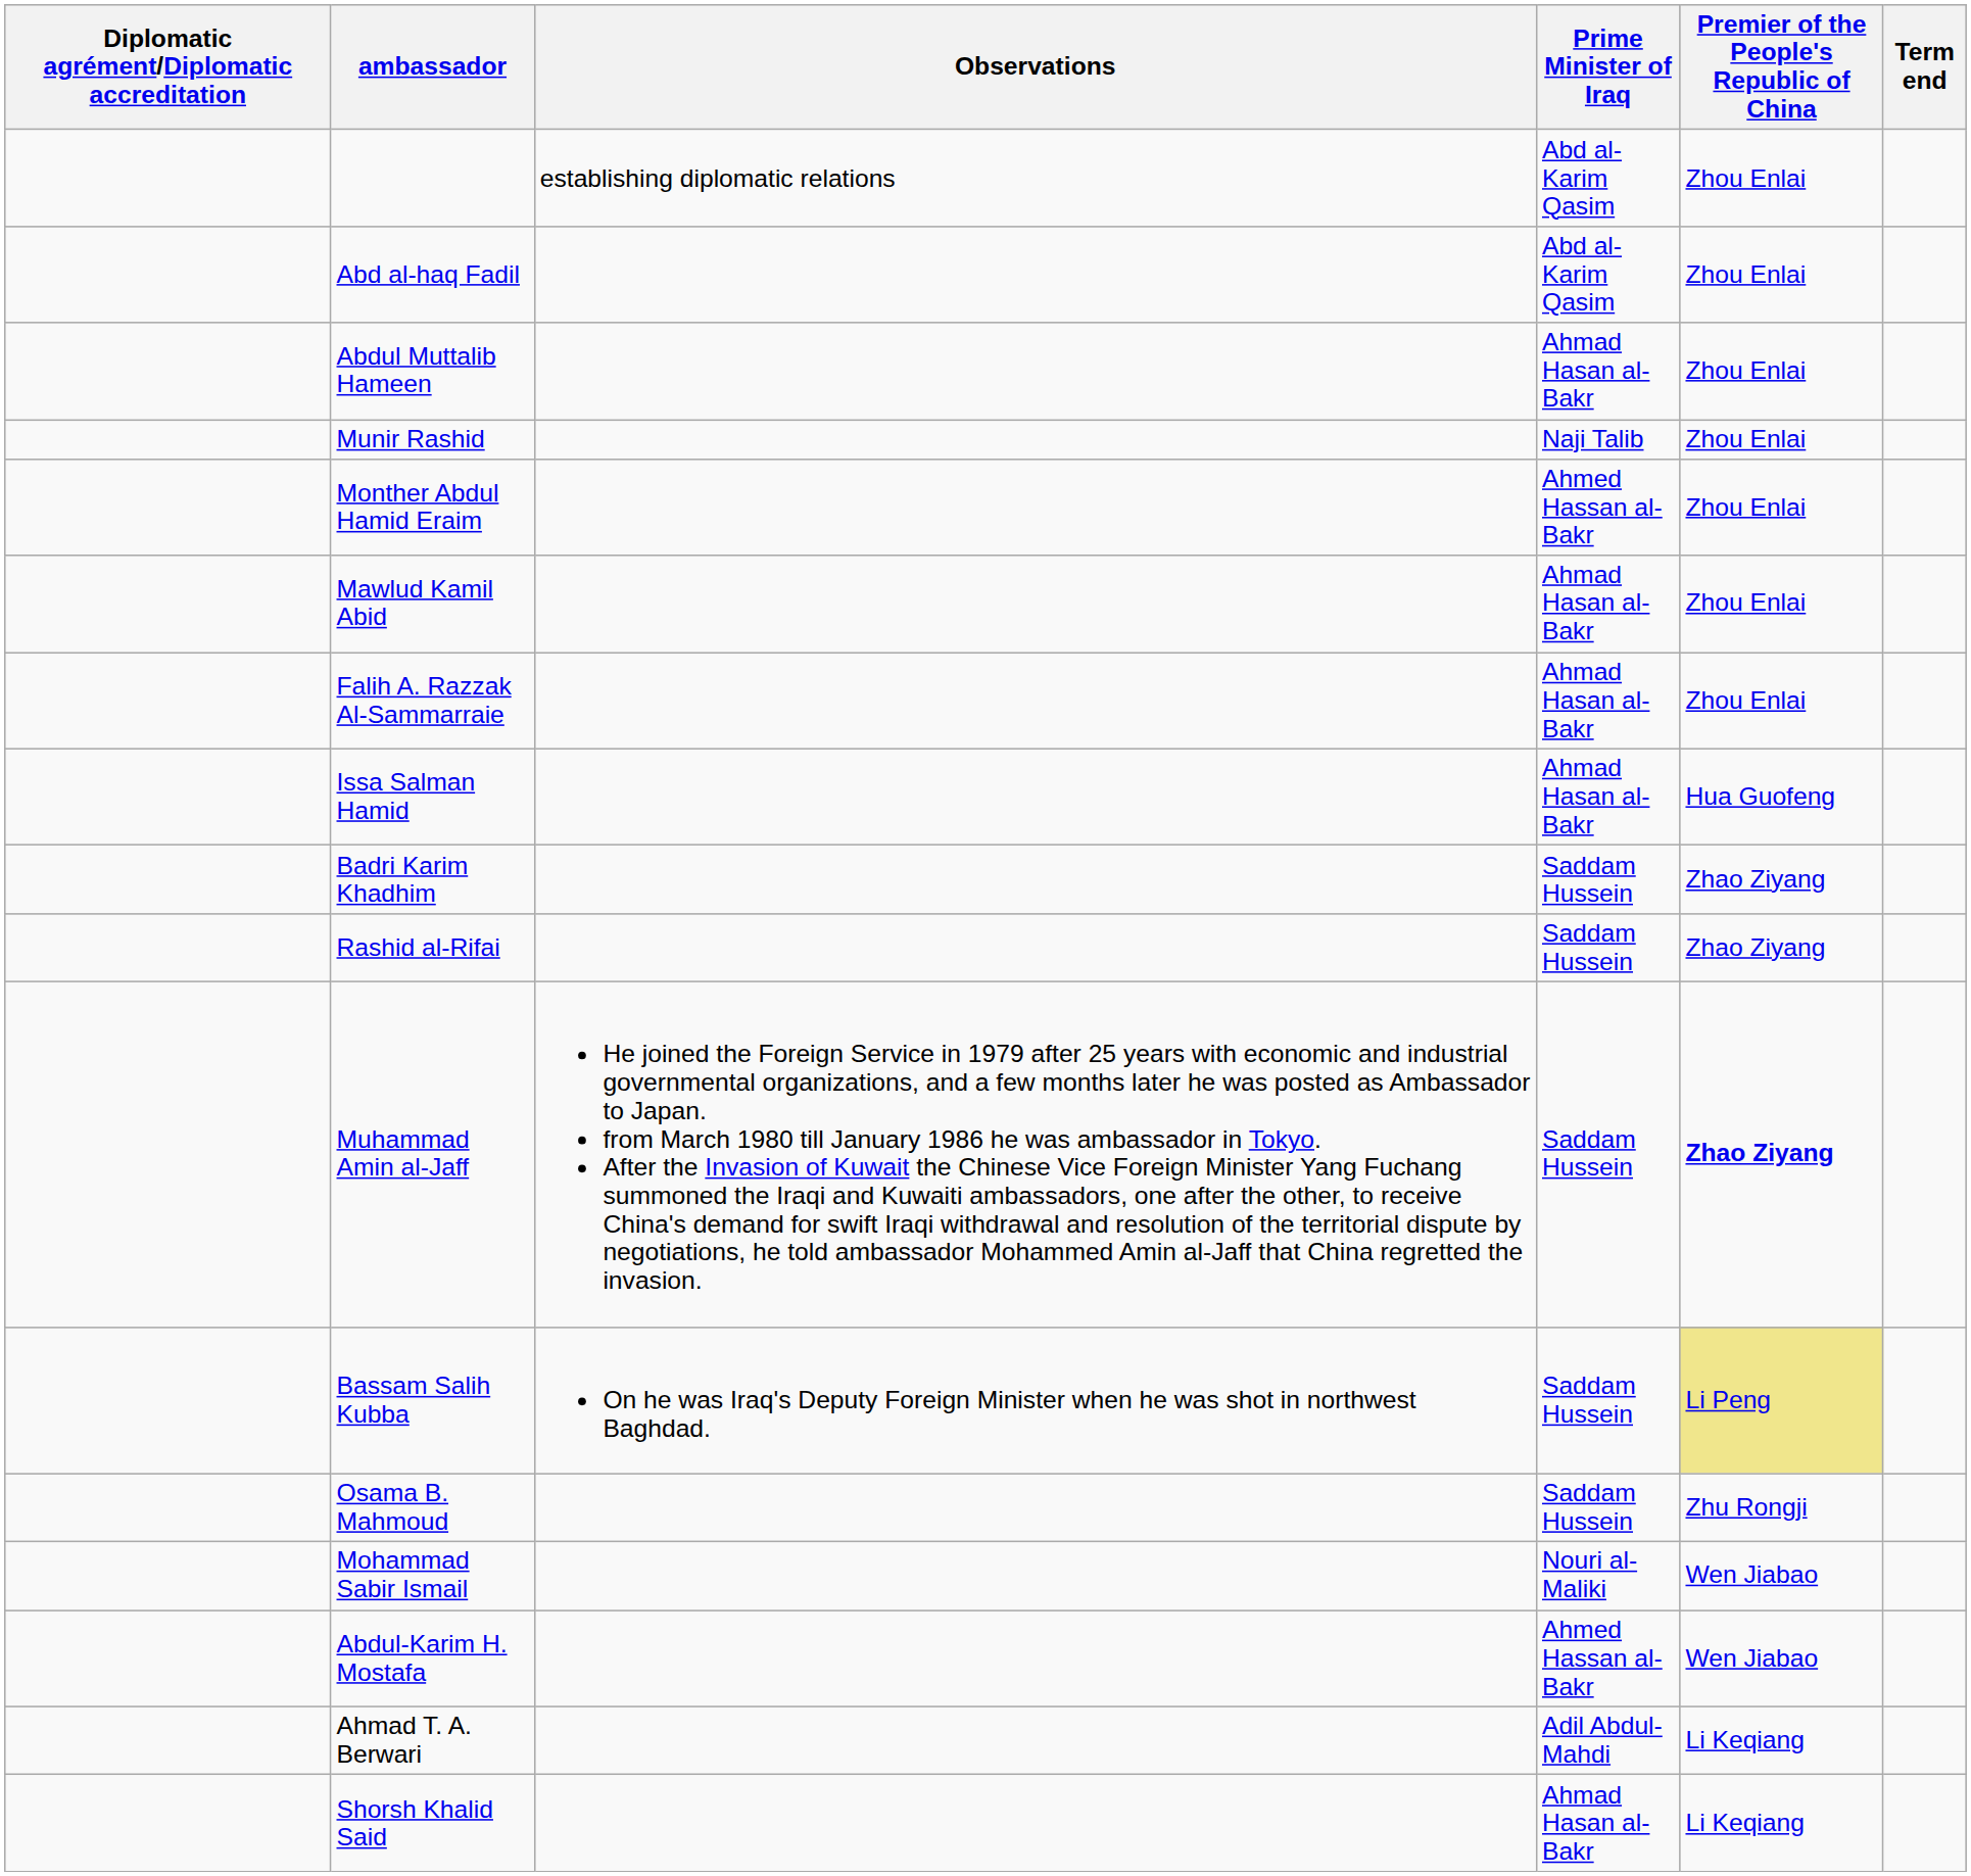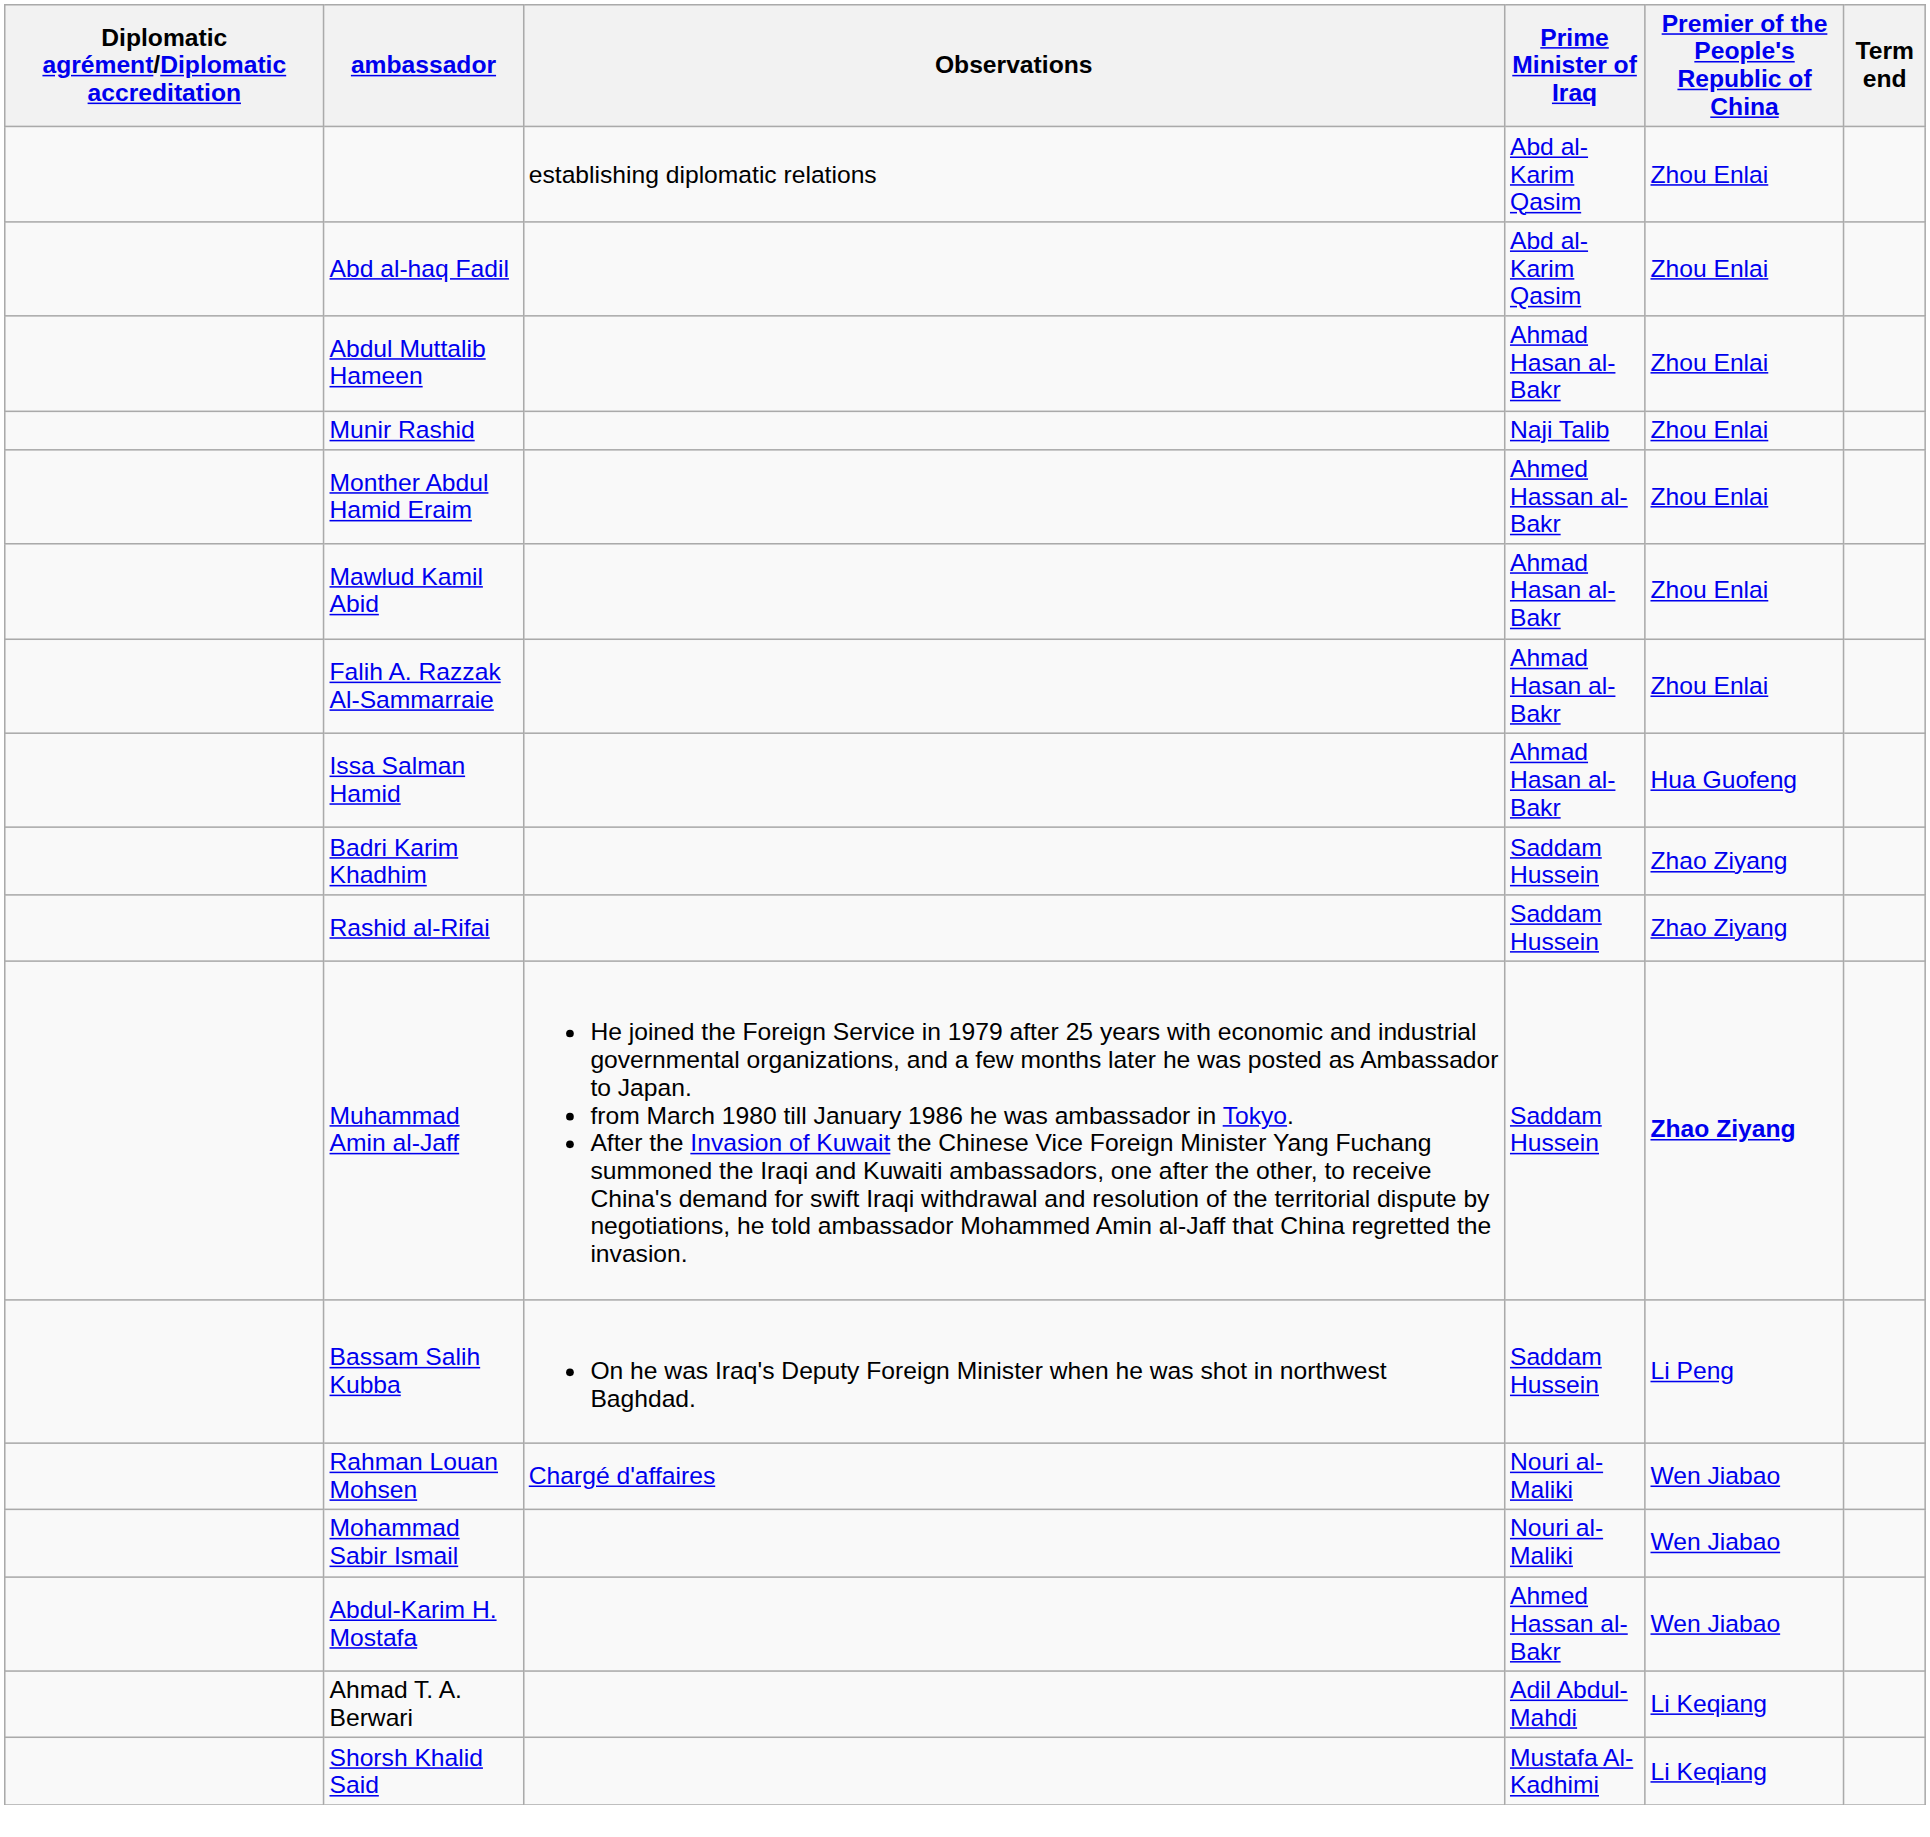 <table class="wikitable sortable">
 <tr>
 <th>Diplomatic <a href='#'>agrément</a>/<a href='#'>Diplomatic accreditation</a></th>
 <th><a href='#'>ambassador</a></th>
 <th>Observations</th>
 <th><a href='#'>Prime Minister of Iraq</a></th>
 <th><a href='#'>Premier of the People's Republic of China</a></th>
 <th>Term end</th>
 </tr>
 <tr>
 <td></td>
 <td></td>
 <td>establishing diplomatic relations</td>
 <td><a href='#'>Abd al-Karim Qasim</a></td>
 <td><a href='#'>Zhou Enlai</a></td>
 <td></td>
 </tr>
 <tr>
 <td></td>
 <td><a href='#'>Abd al-haq Fadil</a></td>
 <td></td>
 <td><a href='#'>Abd al-Karim Qasim</a></td>
 <td><a href='#'>Zhou Enlai</a></td>
 <td></td>
 </tr>
 <tr>
 <td></td>
 <td><a href='#'>Abdul Muttalib Hameen</a></td>
 <td></td>
 <td><a href='#'>Ahmad Hasan al-Bakr</a></td>
 <td><a href='#'>Zhou Enlai</a></td>
 <td></td>
 </tr>
 <tr>
 <td></td>
 <td><a href='#'>Munir Rashid</a></td>
 <td></td>
 <td><a href='#'>Naji Talib</a></td>
 <td><a href='#'>Zhou Enlai</a></td>
 <td></td>
 </tr>
 <tr>
 <td></td>
 <td><a href='#'>Monther Abdul Hamid Eraim</a></td>
 <td></td>
 <td><a href='#'>Ahmed Hassan al-Bakr</a></td>
 <td><a href='#'>Zhou Enlai</a></td>
 <td></td>
 </tr>
 <tr>
 <td></td>
 <td><a href='#'>Mawlud Kamil Abid</a></td>
 <td></td>
 <td><a href='#'>Ahmad Hasan al-Bakr</a></td>
 <td><a href='#'>Zhou Enlai</a></td>
 <td></td>
 </tr>
 <tr>
 <td></td>
 <td><a href='#'>Falih A. Razzak Al-Sammarraie</a></td>
 <td></td>
 <td><a href='#'>Ahmad Hasan al-Bakr</a></td>
 <td><a href='#'>Zhou Enlai</a></td>
 <td></td>
 </tr>
 <tr>
 <td></td>
 <td><a href='#'>Issa Salman Hamid</a></td>
 <td></td>
 <td><a href='#'>Ahmad Hasan al-Bakr</a></td>
 <td><a href='#'>Hua Guofeng</a></td>
 <td></td>
 </tr>
 <tr>
 <td></td>
 <td><a href='#'>Badri Karim Khadhim</a></td>
 <td></td>
 <td><a href='#'>Saddam Hussein</a></td>
 <td><a href='#'>Zhao Ziyang</a></td>
 <td></td>
 </tr>
 <tr>
 <td></td>
 <td><a href='#'>Rashid al-Rifai</a></td>
 <td></td>
 <td><a href='#'>Saddam Hussein</a></td>
 <td><a href='#'>Zhao Ziyang</a></td>
 <td></td>
 </tr>
 <tr>
 <td></td>
 <td><a href='#'>Muhammad Amin al-Jaff</a></td>
 <td><br><ul><li>He joined the Foreign Service in 1979 after 25 years with economic and industrial governmental organizations, and a few months later he was posted as Ambassador to Japan.</li><li>from March 1980 till January 1986 he was ambassador in <a href='#'>Tokyo</a>.</li><li>After the <a href='#'>Invasion of Kuwait</a> the Chinese Vice Foreign Minister Yang Fuchang  summoned the Iraqi and Kuwaiti ambassadors, one after the other, to receive China's demand for swift Iraqi withdrawal and resolution of the territorial dispute by negotiations, he told ambassador Mohammed Amin al-Jaff that China regretted the invasion.</li></ul></td>
 <td><a href='#'>Saddam Hussein</a></td>
 <td><strong><a href='#'>Zhao Ziyang</a></strong></td>
 <td></td>
 </tr>
 <tr>
 <td></td>
 <td><a href='#'>Bassam Salih Kubba</a></td>
 <td><br><ul><li>On  he was Iraq's Deputy Foreign Minister when he was shot in northwest Baghdad.</li></ul></td>
 <td><a href='#'>Saddam Hussein</a></td>
-<td style="background: khaki;"><a href='#'>Li Peng</a></td>
+<td><a href='#'>Li Peng</a></td>
 <td></td>
 </tr>
 <tr>
 <td></td>
-<td><a href='#'>Osama B. Mahmoud</a></td>
-<td></td>
-<td><a href='#'>Saddam Hussein</a></td>
-<td><a href='#'>Zhu Rongji</a></td>
+<td><a href='#'>Rahman Louan Mohsen</a></td>
+<td><a href='#'>Chargé d'affaires</a></td>
+<td><a href='#'>Nouri al-Maliki</a></td>
+<td><a href='#'>Wen Jiabao</a></td>
 <td></td>
 </tr>
 <tr>
 <td></td>
 <td><a href='#'>Mohammad Sabir Ismail</a></td>
 <td></td>
 <td><a href='#'>Nouri al-Maliki</a></td>
 <td><a href='#'>Wen Jiabao</a></td>
 <td></td>
 </tr>
 <tr>
 <td></td>
 <td><a href='#'>Abdul-Karim H. Mostafa</a></td>
 <td></td>
 <td><a href='#'>Ahmed Hassan al-Bakr</a></td>
 <td><a href='#'>Wen Jiabao</a></td>
 <td></td>
 </tr>
 <tr>
 <td></td>
 <td>Ahmad T. A. Berwari</td>
 <td></td>
 <td><a href='#'>Adil Abdul-Mahdi</a></td>
 <td><a href='#'>Li Keqiang</a></td>
 <td></td>
 </tr>
 <tr>
 <td></td>
 <td><a href='#'>Shorsh Khalid Said</a></td>
 <td></td>
-<td><a href='#'>Ahmad Hasan al-Bakr</a></td>
+<td><a href='#'>Mustafa Al-Kadhimi</a></td>
 <td><a href='#'>Li Keqiang</a></td>
 <td></td>
 </tr>
 </table>
